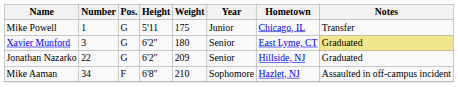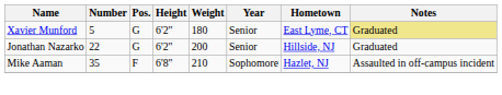 <table class="wikitable sortable" border="1">
 <tr>
 <th>Name</th>
 <th>Number</th>
 <th>Pos.</th>
 <th>Height</th>
 <th>Weight</th>
 <th>Year</th>
 <th>Hometown</th>
 <th class="unsortable">Notes</th>
 </tr>
 <tr>
-<td sortname>Mike Powell</td>
-<td>1</td>
-<td>G</td>
-<td>5'11</td>
-<td>175</td>
-<td>Junior</td>
-<td><a href='#'>Chicago, IL</a></td>
-<td>Transfer</td>
-</tr>
-<tr>
 <td sortname><a href='#'>Xavier Munford</a></td>
-<td>3</td>
+<td>5</td>
 <td>G</td>
 <td>6'2"</td>
 <td>180</td>
 <td>Senior</td>
 <td><a href='#'>East Lyme, CT</a></td>
 <td style="background: khaki;">Graduated</td>
 </tr>
 <tr>
 <td sortname>Jonathan Nazarko</td>
 <td>22</td>
 <td>G</td>
 <td>6'2"</td>
-<td>209</td>
+<td>200</td>
 <td>Senior</td>
 <td><a href='#'>Hillside, NJ</a></td>
 <td>Graduated</td>
 </tr>
 <tr>
 <td sortname>Mike Aaman</td>
-<td>34</td>
+<td>35</td>
 <td>F</td>
 <td>6'8"</td>
 <td>210</td>
 <td>Sophomore</td>
 <td><a href='#'>Hazlet, NJ</a></td>
 <td>Assaulted in off-campus incident</td>
 </tr>
 <tr>
 </tr>
 </table>
